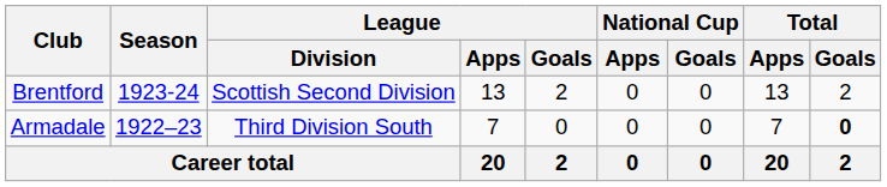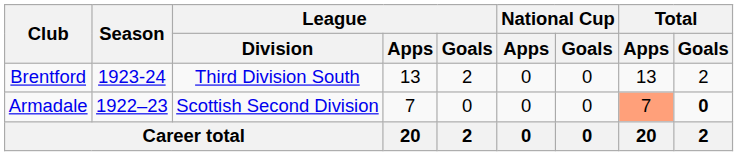 <table class="wikitable" style="text-align: center;">
 <tr>
 <th rowspan="2">Club</th>
 <th rowspan="2">Season</th>
 <th colspan="3">League</th>
 <th colspan="2">National Cup</th>
 <th colspan="2">Total</th>
 </tr>
 <tr>
 <th>Division</th>
 <th>Apps</th>
 <th>Goals</th>
 <th>Apps</th>
 <th>Goals</th>
 <th>Apps</th>
 <th>Goals</th>
 </tr>
 <tr>
 <td><a href='#'>Brentford</a></td>
 <td><a href='#'>1923-24</a></td>
-<td><a href='#'>Scottish Second Division</a></td>
+<td><a href='#'>Third Division South</a></td>
 <td>13</td>
 <td>2</td>
 <td>0</td>
 <td>0</td>
 <td>13</td>
 <td>2</td>
 </tr>
 <tr>
 <td><a href='#'>Armadale</a></td>
 <td><a href='#'>1922–23</a></td>
-<td><a href='#'>Third Division South</a></td>
+<td><a href='#'>Scottish Second Division</a></td>
 <td>7</td>
 <td>0</td>
 <td>0</td>
 <td>0</td>
-<td>7</td>
+<td style="background: lightsalmon;">7</td>
 <td><strong>0</strong></td>
 </tr>
 <tr>
 <th colspan="3">Career total</th>
 <th>20</th>
 <th>2</th>
 <th>0</th>
 <th>0</th>
 <th>20</th>
 <th>2</th>
 </tr>
 </table>
